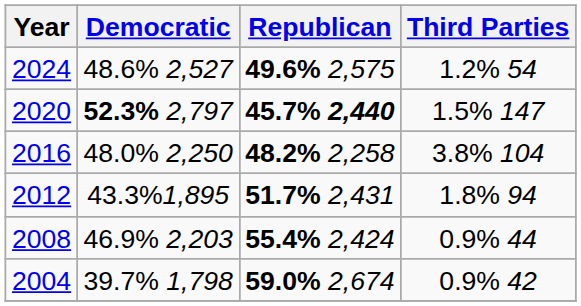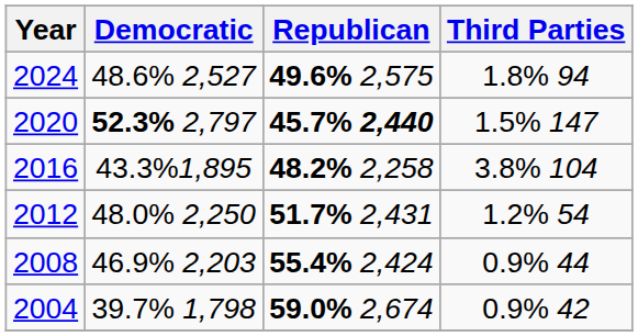 <table class="wikitable" style="float:right; margin:1em; font-size:95%;">
 <tr style="background:lightgrey;">
 <th>Year</th>
 <th><a href='#'>Democratic</a></th>
 <th><a href='#'>Republican</a></th>
 <th><a href='#'>Third Parties</a></th>
 </tr>
 <tr>
 <td align="center" ><a href='#'>2024</a></td>
 <td align="center" >48.6% <em>2,527</em></td>
 <td align="center" ><strong>49.6%</strong> <em>2,575</em></td>
-<td align="center" >1.2% <em>54</em></td>
+<td align="center" >1.8% <em>94</em></td>
 </tr>
 <tr>
 <td align="center" ><a href='#'>2020</a></td>
 <td align="center" ><strong>52.3%</strong> <em>2,797</em></td>
 <td align="center" ><strong>45.7% <em>2,440</em></strong></td>
 <td align="center" >1.5% <em>147</em></td>
 </tr>
 <tr>
 <td align="center" ><a href='#'>2016</a></td>
-<td align="center" >48.0% <em>2,250</em></td>
+<td align="center" >43.3%<em>1,895</em></td>
 <td align="center" ><strong>48.2%</strong> <em>2,258</em></td>
 <td align="center" >3.8% <em>104</em></td>
 </tr>
 <tr>
 <td align="center" ><a href='#'>2012</a></td>
-<td align="center" >43.3%<em>1,895</em></td>
+<td align="center" >48.0% <em>2,250</em></td>
 <td align="center" ><strong>51.7%</strong> <em>2,431</em></td>
-<td align="center" >1.8% <em>94</em></td>
+<td align="center" >1.2% <em>54</em></td>
 </tr>
 <tr>
 <td align="center" ><a href='#'>2008</a></td>
 <td align="center" >46.9% <em>2,203</em></td>
 <td align="center" ><strong>55.4%</strong> <em>2,424</em></td>
 <td align="center" >0.9% <em>44</em></td>
 </tr>
 <tr>
 <td align="center" ><a href='#'>2004</a></td>
 <td align="center" >39.7% <em>1,798</em></td>
 <td align="center" ><strong>59.0%</strong> <em>2,674</em></td>
 <td align="center" >0.9% <em>42</em></td>
 </tr>
 <tr>
 </tr>
 </table>
